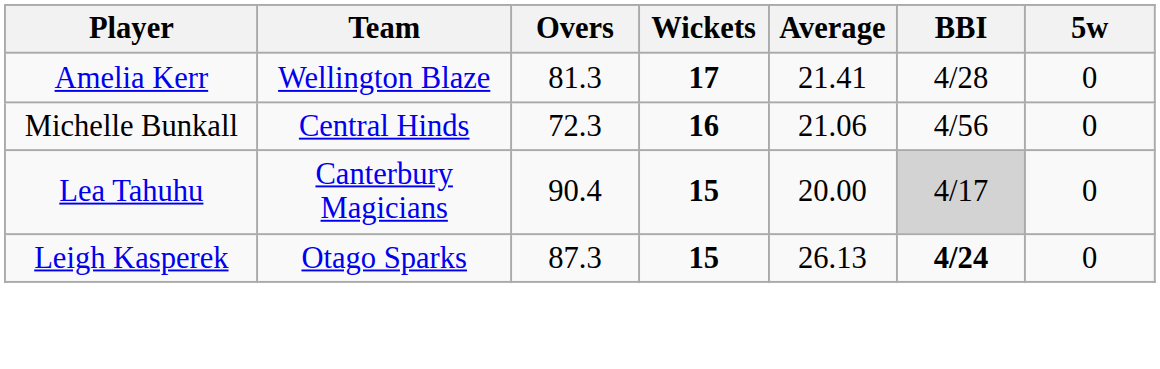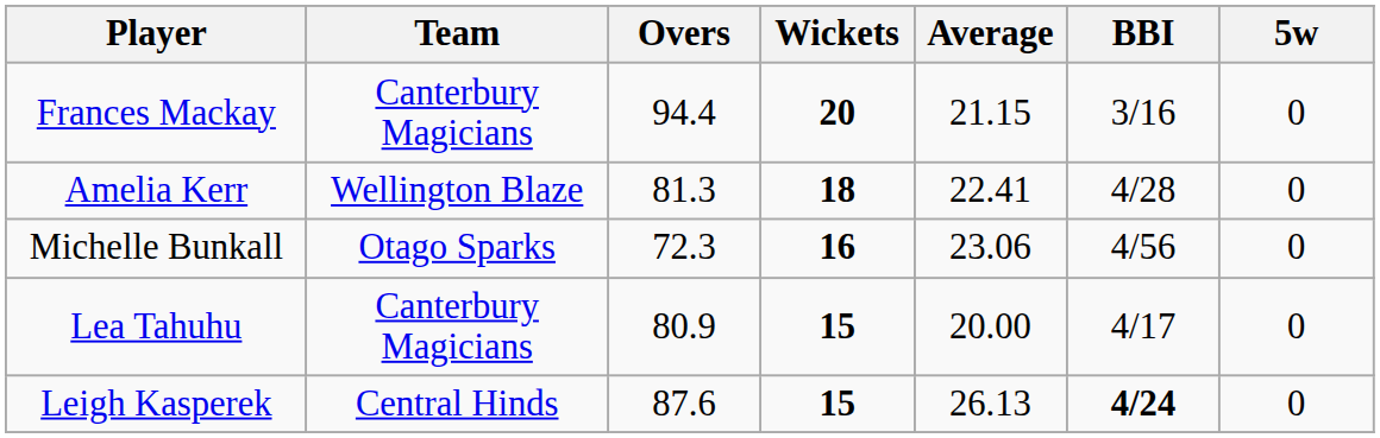 <table class="wikitable" style="text-align:center">
 <tr>
 <th width=125>Player</th>
 <th width=125>Team</th>
 <th width=60>Overs</th>
 <th width=60>Wickets</th>
 <th width=60>Average</th>
 <th width=60>BBI</th>
 <th width=60>5w</th>
 </tr>
 <tr>
+<td><a href='#'>Frances Mackay</a></td>
+<td><a href='#'>Canterbury Magicians</a></td>
+<td>94.4</td>
+<td><strong>20</strong></td>
+<td>21.15</td>
+<td>3/16</td>
+<td>0</td>
+</tr>
+<tr>
 <td><a href='#'>Amelia Kerr</a></td>
 <td><a href='#'>Wellington Blaze</a></td>
 <td>81.3</td>
-<td><strong>17</strong></td>
-<td>21.41</td>
+<td><strong>18</strong></td>
+<td>22.41</td>
 <td>4/28</td>
 <td>0</td>
 </tr>
 <tr>
 <td>Michelle Bunkall</td>
-<td><a href='#'>Central Hinds</a></td>
+<td><a href='#'>Otago Sparks</a></td>
 <td>72.3</td>
 <td><strong>16</strong></td>
-<td>21.06</td>
+<td>23.06</td>
 <td>4/56</td>
 <td>0</td>
 </tr>
 <tr>
 <td><a href='#'>Lea Tahuhu</a></td>
 <td><a href='#'>Canterbury Magicians</a></td>
-<td>90.4</td>
+<td>80.9</td>
 <td><strong>15</strong></td>
 <td>20.00</td>
-<td style="background: lightgrey;">4/17</td>
+<td>4/17</td>
 <td>0</td>
 </tr>
 <tr>
 <td><a href='#'>Leigh Kasperek</a></td>
-<td><a href='#'>Otago Sparks</a></td>
-<td>87.3</td>
+<td><a href='#'>Central Hinds</a></td>
+<td>87.6</td>
 <td><strong>15</strong></td>
 <td>26.13</td>
 <td><strong>4/24</strong></td>
 <td>0</td>
 </tr>
 </table>
